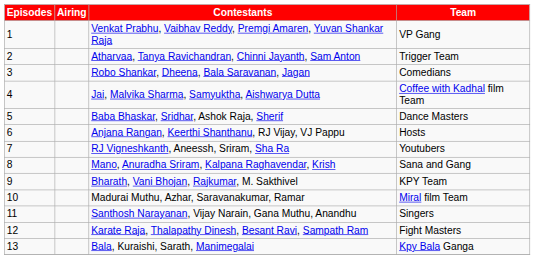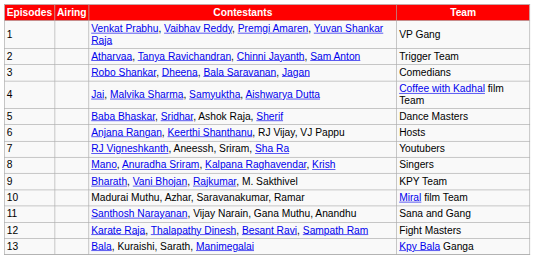 <table class="wikitable" width="65%">
 <tr>
 <th scope="col" style ="background: #FF0000 ;color:white">Episodes</th>
 <th scope="col" style ="background: #FF0000 ;color:white">Airing</th>
 <th scope="col" style ="background: #FF0000 ;color:white">Contestants</th>
 <th scope="col" style ="background: #FF0000 ;color:white">Team</th>
 </tr>
 <tr>
 <td>1</td>
 <td></td>
 <td><a href='#'>Venkat Prabhu</a>, <a href='#'>Vaibhav Reddy</a>, <a href='#'>Premgi Amaren</a>, <a href='#'>Yuvan Shankar Raja</a></td>
 <td>VP Gang</td>
 </tr>
 <tr>
 <td>2</td>
 <td></td>
 <td><a href='#'>Atharvaa</a>, <a href='#'>Tanya Ravichandran</a>, <a href='#'>Chinni Jayanth</a>, <a href='#'>Sam Anton</a></td>
 <td>Trigger Team</td>
 </tr>
 <tr>
 <td>3</td>
 <td></td>
 <td><a href='#'>Robo Shankar</a>, <a href='#'>Dheena</a>, <a href='#'>Bala Saravanan</a>, <a href='#'>Jagan</a></td>
 <td>Comedians</td>
 </tr>
 <tr>
 <td>4</td>
 <td></td>
 <td><a href='#'>Jai</a>, <a href='#'>Malvika Sharma</a>, <a href='#'>Samyuktha</a>, <a href='#'>Aishwarya Dutta</a></td>
 <td><a href='#'>Coffee with Kadhal</a> film Team</td>
 </tr>
 <tr>
 <td>5</td>
 <td></td>
 <td><a href='#'>Baba Bhaskar</a>, <a href='#'>Sridhar</a>, Ashok Raja, <a href='#'>Sherif</a></td>
 <td>Dance Masters</td>
 </tr>
 <tr>
 <td>6</td>
 <td></td>
 <td><a href='#'>Anjana Rangan</a>, <a href='#'>Keerthi Shanthanu</a>, RJ Vijay, VJ Pappu</td>
 <td>Hosts</td>
 </tr>
 <tr>
 <td>7</td>
 <td></td>
 <td><a href='#'>RJ Vigneshkanth</a>, Aneessh, Sriram, <a href='#'>Sha Ra</a></td>
 <td>Youtubers</td>
 </tr>
 <tr>
 <td>8</td>
 <td></td>
 <td><a href='#'>Mano</a>, <a href='#'>Anuradha Sriram</a>, <a href='#'>Kalpana Raghavendar</a>, <a href='#'>Krish</a></td>
-<td>Sana and Gang</td>
+<td>Singers</td>
 </tr>
 <tr>
 <td>9</td>
 <td></td>
 <td><a href='#'>Bharath</a>, <a href='#'>Vani Bhojan</a>, <a href='#'>Rajkumar</a>, M. Sakthivel</td>
 <td>KPY Team</td>
 </tr>
 <tr>
 <td>10</td>
 <td></td>
 <td>Madurai Muthu, Azhar, Saravanakumar, Ramar</td>
 <td><a href='#'>Miral</a> film Team</td>
 </tr>
 <tr>
 <td>11</td>
 <td></td>
 <td><a href='#'>Santhosh Narayanan</a>, Vijay Narain, Gana Muthu, Anandhu</td>
-<td>Singers</td>
+<td>Sana and Gang</td>
 </tr>
 <tr>
 <td>12</td>
 <td></td>
 <td><a href='#'>Karate Raja</a>, <a href='#'>Thalapathy Dinesh</a>, <a href='#'>Besant Ravi</a>, <a href='#'>Sampath Ram</a></td>
 <td>Fight Masters</td>
 </tr>
 <tr>
 <td>13</td>
 <td></td>
 <td><a href='#'>Bala</a>, Kuraishi, Sarath, <a href='#'>Manimegalai</a></td>
 <td><a href='#'>Kpy Bala</a> Ganga</td>
 </tr>
 <tr>
 </tr>
 </table>
